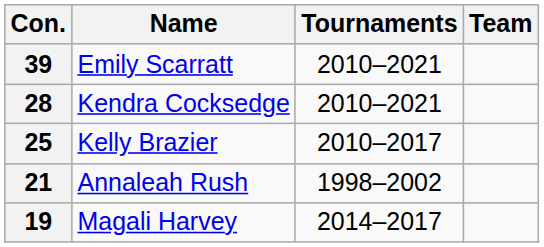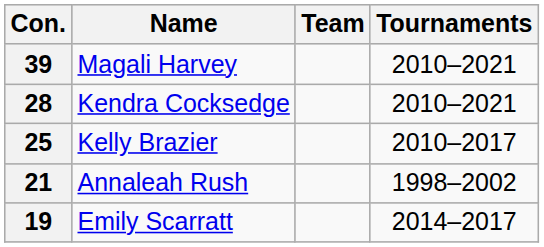 <table class="wikitable">
 <tr>
 <th>Con.</th>
 <th>Name</th>
+<th>Team</th>
 <th>Tournaments</th>
-<th>Team</th>
 </tr>
 <tr>
 <th>39</th>
-<td><a href='#'>Emily Scarratt</a></td>
+<td><a href='#'>Magali Harvey</a></td>
+<td></td>
 <td align=center>2010–2021</td>
-<td></td>
 </tr>
 <tr>
 <th>28</th>
 <td><a href='#'>Kendra Cocksedge</a></td>
+<td></td>
 <td align=center>2010–2021</td>
-<td></td>
 </tr>
 <tr>
 <th>25</th>
 <td><a href='#'>Kelly Brazier</a></td>
+<td></td>
 <td align=center>2010–2017</td>
-<td></td>
 </tr>
 <tr>
 <th>21</th>
 <td><a href='#'>Annaleah Rush</a></td>
+<td></td>
 <td align=center>1998–2002</td>
-<td></td>
 </tr>
 <tr>
 <th>19</th>
-<td><a href='#'>Magali Harvey</a></td>
+<td><a href='#'>Emily Scarratt</a></td>
+<td></td>
 <td align=center>2014–2017</td>
-<td></td>
 </tr>
 </table>
